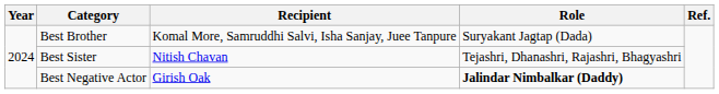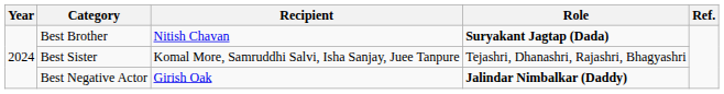 <table class="wikitable">
 <tr>
 <th>Year</th>
 <th>Category</th>
 <th>Recipient</th>
 <th>Role</th>
 <th>Ref.</th>
 </tr>
 <tr>
 <td rowspan="3">2024</td>
 <td>Best Brother</td>
-<td>Komal More, Samruddhi Salvi, Isha Sanjay, Juee Tanpure</td>
-<td>Suryakant Jagtap (Dada)</td>
+<td><a href='#'>Nitish Chavan</a></td>
+<td><strong>Suryakant Jagtap (Dada)</strong></td>
 <td rowspan="3"></td>
 </tr>
 <tr>
 <td>Best Sister</td>
-<td><a href='#'>Nitish Chavan</a></td>
+<td>Komal More, Samruddhi Salvi, Isha Sanjay, Juee Tanpure</td>
 <td>Tejashri, Dhanashri, Rajashri, Bhagyashri</td>
 </tr>
 <tr>
 <td>Best Negative Actor</td>
 <td><a href='#'>Girish Oak</a></td>
 <td><strong>Jalindar Nimbalkar (Daddy)</strong></td>
 </tr>
 </table>
